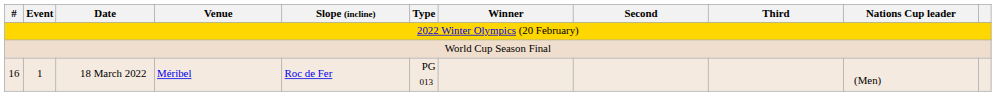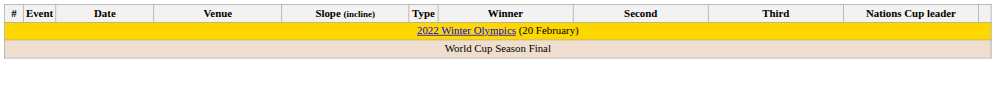 <table class="wikitable sortable" style="background:#fff; font-size:86%; line-height:16px; border:grey solid 1px; border-collapse:collapse;">
 <tr>
 <th style="width:18px;">#</th>
 <th style="width:30px;">Event</th>
 <th style="width:122px;">Date</th>
 <th style="width:160px;">Venue</th>
 <th style="width:160px;">Slope <small>(incline)</small></th>
 <th style="width:30px;">Type</th>
 <th style="width:170px;">Winner</th>
 <th style="width:170px;">Second</th>
 <th style="width:170px;">Third</th>
 <th style="width:170px;">Nations Cup leader</th>
 <th scope="col" style="width:10px;"></th>
 </tr>
 <tr style="background:gold">
 <td colspan=11 align=center><a href='#'>2022 Winter Olympics</a> (20 February)</td>
 </tr>
 <tr>
 <td bgcolor=#EFDECD colspan=11 align=center>World Cup Season Final</td>
 </tr>
-<tr bgcolor=#F5EADF>
-<td align=center>16</td>
-<td align="center">1</td>
-<td align="right">18 March 2022  </td>
-<td> <a href='#'>Méribel</a></td>
-<td><a href='#'>Roc de Fer</a></td>
-<td align=right>PG <sub>013</sub> </td>
-<td style="vertical-align: top;"></td>
-<td style="vertical-align: top;"></td>
-<td style="vertical-align: top;"></td>
-<td><br>   (Men)</td>
-<td></td>
-</tr>
 </table>
